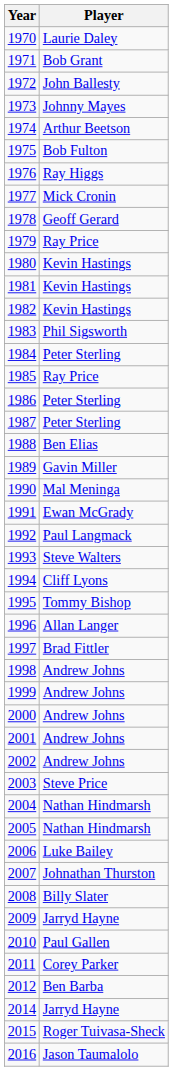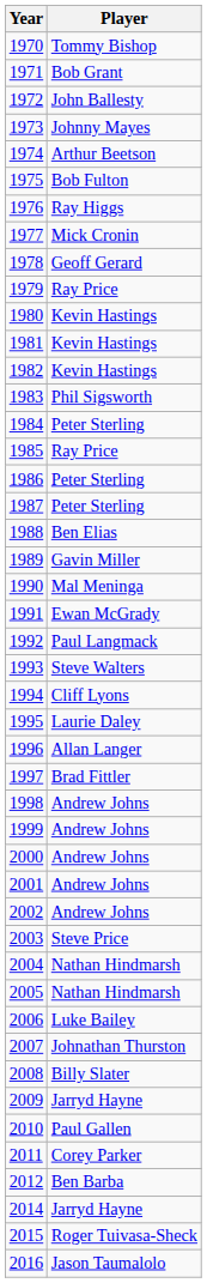 <table class="wikitable">
 <tr>
 <th>Year</th>
 <th>Player</th>
 </tr>
 <tr>
 <td><a href='#'>1970</a></td>
-<td><a href='#'>Laurie Daley</a></td>
+<td><a href='#'>Tommy Bishop</a></td>
 </tr>
 <tr>
 <td><a href='#'>1971</a></td>
 <td><a href='#'>Bob Grant</a></td>
 </tr>
 <tr>
 <td><a href='#'>1972</a></td>
 <td><a href='#'>John Ballesty</a></td>
 </tr>
 <tr>
 <td><a href='#'>1973</a></td>
 <td><a href='#'>Johnny Mayes</a></td>
 </tr>
 <tr>
 <td><a href='#'>1974</a></td>
 <td><a href='#'>Arthur Beetson</a></td>
 </tr>
 <tr>
 <td><a href='#'>1975</a></td>
 <td><a href='#'>Bob Fulton</a></td>
 </tr>
 <tr>
 <td><a href='#'>1976</a></td>
 <td><a href='#'>Ray Higgs</a></td>
 </tr>
 <tr>
 <td><a href='#'>1977</a></td>
 <td><a href='#'>Mick Cronin</a></td>
 </tr>
 <tr>
 <td><a href='#'>1978</a></td>
 <td><a href='#'>Geoff Gerard</a></td>
 </tr>
 <tr>
 <td><a href='#'>1979</a></td>
 <td><a href='#'>Ray Price</a></td>
 </tr>
 <tr>
 <td><a href='#'>1980</a></td>
 <td><a href='#'>Kevin Hastings</a></td>
 </tr>
 <tr>
 <td><a href='#'>1981</a></td>
 <td><a href='#'>Kevin Hastings</a></td>
 </tr>
 <tr>
 <td><a href='#'>1982</a></td>
 <td><a href='#'>Kevin Hastings</a></td>
 </tr>
 <tr>
 <td><a href='#'>1983</a></td>
 <td><a href='#'>Phil Sigsworth</a></td>
 </tr>
 <tr>
 <td><a href='#'>1984</a></td>
 <td><a href='#'>Peter Sterling</a></td>
 </tr>
 <tr>
 <td><a href='#'>1985</a></td>
 <td><a href='#'>Ray Price</a></td>
 </tr>
 <tr>
 <td><a href='#'>1986</a></td>
 <td><a href='#'>Peter Sterling</a></td>
 </tr>
 <tr>
 <td><a href='#'>1987</a></td>
 <td><a href='#'>Peter Sterling</a></td>
 </tr>
 <tr>
 <td><a href='#'>1988</a></td>
 <td><a href='#'>Ben Elias</a></td>
 </tr>
 <tr>
 <td><a href='#'>1989</a></td>
 <td><a href='#'>Gavin Miller</a></td>
 </tr>
 <tr>
 <td><a href='#'>1990</a></td>
 <td><a href='#'>Mal Meninga</a></td>
 </tr>
 <tr>
 <td><a href='#'>1991</a></td>
 <td><a href='#'>Ewan McGrady</a></td>
 </tr>
 <tr>
 <td><a href='#'>1992</a></td>
 <td><a href='#'>Paul Langmack</a></td>
 </tr>
 <tr>
 <td><a href='#'>1993</a></td>
 <td><a href='#'>Steve Walters</a></td>
 </tr>
 <tr>
 <td><a href='#'>1994</a></td>
 <td><a href='#'>Cliff Lyons</a></td>
 </tr>
 <tr>
 <td><a href='#'>1995</a></td>
-<td><a href='#'>Tommy Bishop</a></td>
+<td><a href='#'>Laurie Daley</a></td>
 </tr>
 <tr>
 <td><a href='#'>1996</a></td>
 <td><a href='#'>Allan Langer</a></td>
 </tr>
 <tr>
 <td><a href='#'>1997</a></td>
 <td><a href='#'>Brad Fittler</a></td>
 </tr>
 <tr>
 <td><a href='#'>1998</a></td>
 <td><a href='#'>Andrew Johns</a></td>
 </tr>
 <tr>
 <td><a href='#'>1999</a></td>
 <td><a href='#'>Andrew Johns</a></td>
 </tr>
 <tr>
 <td><a href='#'>2000</a></td>
 <td><a href='#'>Andrew Johns</a></td>
 </tr>
 <tr>
 <td><a href='#'>2001</a></td>
 <td><a href='#'>Andrew Johns</a></td>
 </tr>
 <tr>
 <td><a href='#'>2002</a></td>
 <td><a href='#'>Andrew Johns</a></td>
 </tr>
 <tr>
 <td><a href='#'>2003</a></td>
 <td><a href='#'>Steve Price</a></td>
 </tr>
 <tr>
 <td><a href='#'>2004</a></td>
 <td><a href='#'>Nathan Hindmarsh</a></td>
 </tr>
 <tr>
 <td><a href='#'>2005</a></td>
 <td><a href='#'>Nathan Hindmarsh</a></td>
 </tr>
 <tr>
 <td><a href='#'>2006</a></td>
 <td><a href='#'>Luke Bailey</a></td>
 </tr>
 <tr>
 <td><a href='#'>2007</a></td>
 <td><a href='#'>Johnathan Thurston</a></td>
 </tr>
 <tr>
 <td><a href='#'>2008</a></td>
 <td><a href='#'>Billy Slater</a></td>
 </tr>
 <tr>
 <td><a href='#'>2009</a></td>
 <td><a href='#'>Jarryd Hayne</a></td>
 </tr>
 <tr>
 <td><a href='#'>2010</a></td>
 <td><a href='#'>Paul Gallen</a></td>
 </tr>
 <tr>
 <td><a href='#'>2011</a></td>
 <td><a href='#'>Corey Parker</a></td>
 </tr>
 <tr>
 <td><a href='#'>2012</a></td>
 <td><a href='#'>Ben Barba</a></td>
 </tr>
 <tr>
 <td><a href='#'>2014</a></td>
 <td><a href='#'>Jarryd Hayne</a></td>
 </tr>
 <tr>
 <td><a href='#'>2015</a></td>
 <td><a href='#'>Roger Tuivasa-Sheck</a></td>
 </tr>
 <tr>
 <td><a href='#'>2016</a></td>
 <td><a href='#'>Jason Taumalolo</a></td>
 </tr>
 </table>
